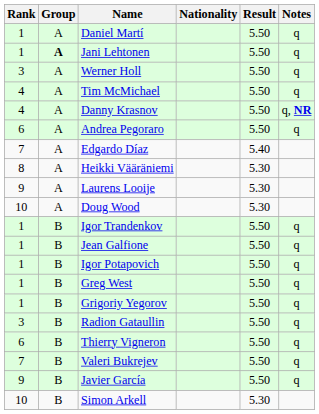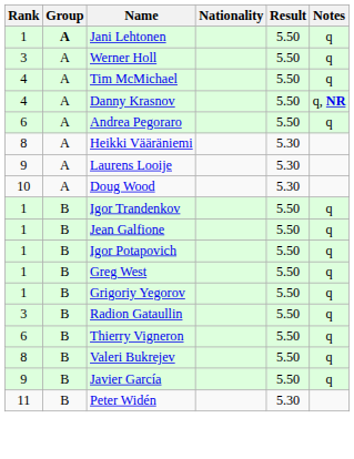 <table class="wikitable sortable" style="text-align:center">
 <tr>
 <th>Rank</th>
 <th>Group</th>
 <th>Name</th>
 <th>Nationality</th>
 <th>Result</th>
 <th>Notes</th>
-</tr>
-<tr bgcolor=ddffdd>
-<td>1</td>
-<td>A</td>
-<td align="left"><a href='#'>Daniel Martí</a></td>
-<td align=left></td>
-<td>5.50</td>
-<td>q</td>
 </tr>
 <tr bgcolor=ddffdd>
 <td>1</td>
 <td><strong>A</strong></td>
 <td align="left"><a href='#'>Jani Lehtonen</a></td>
 <td align=left></td>
 <td>5.50</td>
 <td>q</td>
 </tr>
 <tr bgcolor=ddffdd>
 <td>3</td>
 <td>A</td>
 <td align="left"><a href='#'>Werner Holl</a></td>
 <td align=left></td>
 <td>5.50</td>
 <td>q</td>
 </tr>
 <tr bgcolor=ddffdd>
 <td>4</td>
 <td>A</td>
 <td align="left"><a href='#'>Tim McMichael</a></td>
 <td align=left></td>
 <td>5.50</td>
 <td>q</td>
 </tr>
 <tr bgcolor=ddffdd>
 <td>4</td>
 <td>A</td>
 <td align="left"><a href='#'>Danny Krasnov</a></td>
 <td align=left></td>
 <td>5.50</td>
 <td>q, <strong><a href='#'>NR</a></strong></td>
 </tr>
 <tr bgcolor=ddffdd>
 <td>6</td>
 <td>A</td>
 <td align="left"><a href='#'>Andrea Pegoraro</a></td>
 <td align=left></td>
 <td>5.50</td>
 <td>q</td>
-</tr>
-<tr>
-<td>7</td>
-<td>A</td>
-<td align="left"><a href='#'>Edgardo Díaz</a></td>
-<td align=left></td>
-<td>5.40</td>
-<td></td>
 </tr>
 <tr>
 <td>8</td>
 <td>A</td>
 <td align="left"><a href='#'>Heikki Vääräniemi</a></td>
 <td align=left></td>
 <td>5.30</td>
 <td></td>
 </tr>
 <tr>
 <td>9</td>
 <td>A</td>
 <td align="left"><a href='#'>Laurens Looije</a></td>
 <td align=left></td>
 <td>5.30</td>
 <td></td>
 </tr>
 <tr>
 <td>10</td>
 <td>A</td>
 <td align="left"><a href='#'>Doug Wood</a></td>
 <td align=left></td>
 <td>5.30</td>
 <td></td>
 </tr>
 <tr bgcolor=ddffdd>
 <td>1</td>
 <td>B</td>
 <td align="left"><a href='#'>Igor Trandenkov</a></td>
 <td align=left></td>
 <td>5.50</td>
 <td>q</td>
 </tr>
 <tr bgcolor=ddffdd>
 <td>1</td>
 <td>B</td>
 <td align="left"><a href='#'>Jean Galfione</a></td>
 <td align=left></td>
 <td>5.50</td>
 <td>q</td>
 </tr>
 <tr bgcolor=ddffdd>
 <td>1</td>
 <td>B</td>
 <td align="left"><a href='#'>Igor Potapovich</a></td>
 <td align=left></td>
 <td>5.50</td>
 <td>q</td>
 </tr>
 <tr bgcolor=ddffdd>
 <td>1</td>
 <td>B</td>
 <td align="left"><a href='#'>Greg West</a></td>
 <td align=left></td>
 <td>5.50</td>
 <td>q</td>
 </tr>
 <tr bgcolor=ddffdd>
 <td>1</td>
 <td>B</td>
 <td align="left"><a href='#'>Grigoriy Yegorov</a></td>
 <td align=left></td>
 <td>5.50</td>
 <td>q</td>
 </tr>
 <tr bgcolor=ddffdd>
 <td>3</td>
 <td>B</td>
 <td align="left"><a href='#'>Radion Gataullin</a></td>
 <td align=left></td>
 <td>5.50</td>
 <td>q</td>
 </tr>
 <tr bgcolor=ddffdd>
 <td>6</td>
 <td>B</td>
 <td align="left"><a href='#'>Thierry Vigneron</a></td>
 <td align=left></td>
 <td>5.50</td>
 <td>q</td>
 </tr>
 <tr bgcolor=ddffdd>
-<td>7</td>
+<td>8</td>
 <td>B</td>
 <td align="left"><a href='#'>Valeri Bukrejev</a></td>
 <td align=left></td>
 <td>5.50</td>
 <td>q</td>
 </tr>
 <tr bgcolor=ddffdd>
 <td>9</td>
 <td>B</td>
 <td align="left"><a href='#'>Javier García</a></td>
 <td align=left></td>
 <td>5.50</td>
 <td>q</td>
 </tr>
 <tr>
-<td>10</td>
+<td>11</td>
 <td>B</td>
-<td align="left"><a href='#'>Simon Arkell</a></td>
+<td align="left"><a href='#'>Peter Widén</a></td>
 <td align=left></td>
 <td>5.30</td>
 <td></td>
 </tr>
 </table>
